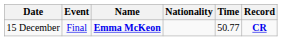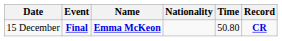 <table class="wikitable" style=text-align:center>
 <tr>
 <th>Date</th>
 <th>Event</th>
 <th>Name</th>
 <th>Nationality</th>
 <th>Time</th>
 <th>Record</th>
 </tr>
 <tr>
 <td>15 December</td>
-<td><a href='#'>Final</a></td>
+<td><strong><a href='#'>Final</a></strong></td>
 <td align=left><strong><a href='#'>Emma McKeon</a></strong></td>
 <td align=left></td>
-<td>50.77</td>
+<td>50.80</td>
 <td><strong><a href='#'>CR</a></strong></td>
 </tr>
 </table>
